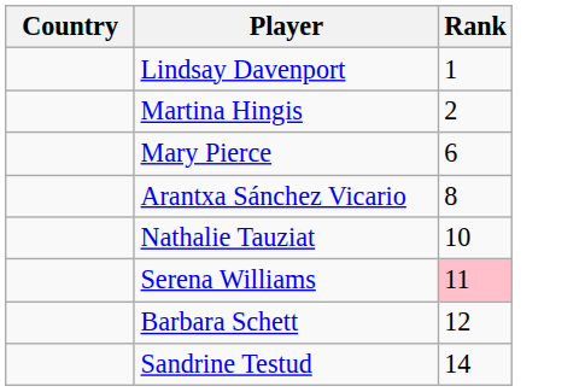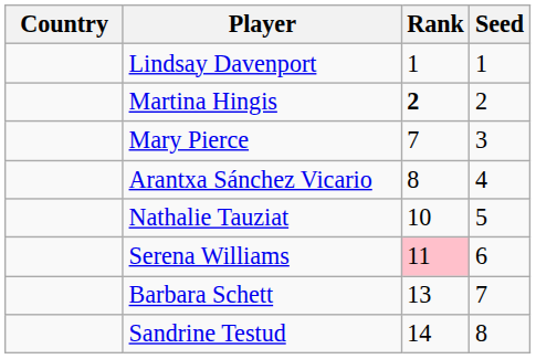 <table class="sortable wikitable">
 <tr>
 <th width="70">Country</th>
 <th width="175">Player</th>
 <th>Rank</th>
+<th>Seed</th>
 </tr>
 <tr>
 <td></td>
 <td><a href='#'>Lindsay Davenport</a></td>
 <td>1</td>
+<td>1</td>
 </tr>
 <tr>
 <td></td>
 <td><a href='#'>Martina Hingis</a></td>
+<td><strong>2</strong></td>
 <td>2</td>
 </tr>
 <tr>
 <td></td>
 <td><a href='#'>Mary Pierce</a></td>
-<td>6</td>
+<td>7</td>
+<td>3</td>
 </tr>
 <tr>
 <td></td>
 <td><a href='#'>Arantxa Sánchez Vicario</a></td>
 <td>8</td>
+<td>4</td>
 </tr>
 <tr>
 <td></td>
 <td><a href='#'>Nathalie Tauziat</a></td>
 <td>10</td>
+<td>5</td>
 </tr>
 <tr>
 <td></td>
 <td><a href='#'>Serena Williams</a></td>
 <td style="background: pink;">11</td>
+<td>6</td>
 </tr>
 <tr>
 <td></td>
 <td><a href='#'>Barbara Schett</a></td>
-<td>12</td>
+<td>13</td>
+<td>7</td>
 </tr>
 <tr>
 <td></td>
 <td><a href='#'>Sandrine Testud</a></td>
 <td>14</td>
+<td>8</td>
 </tr>
 </table>
